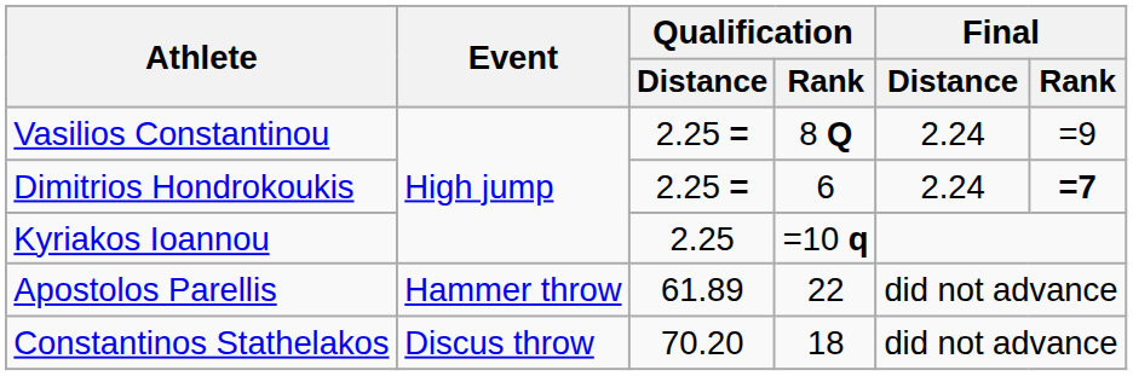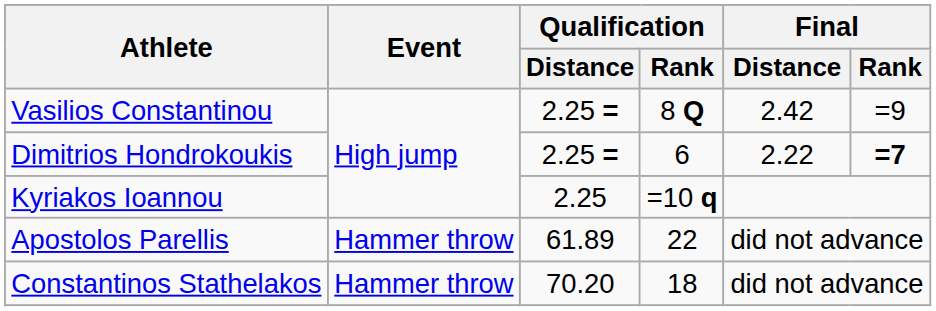 <table class="wikitable" style="font-size:90%">
 <tr>
 <th rowspan=2>Athlete</th>
 <th rowspan=2>Event</th>
 <th colspan=2>Qualification</th>
 <th colspan=2>Final</th>
 </tr>
 <tr style="font-size:95%">
 <th>Distance</th>
 <th>Rank</th>
 <th>Distance</th>
 <th>Rank</th>
 </tr>
 <tr align=center>
 <td align=left><a href='#'>Vasilios Constantinou</a></td>
 <td style="text-align:left;" rowspan=3><a href='#'>High jump</a></td>
 <td>2.25 <strong>=</strong></td>
 <td>8 <strong>Q</strong></td>
-<td>2.24</td>
+<td>2.42</td>
 <td>=9</td>
 </tr>
 <tr align=center>
 <td align=left><a href='#'>Dimitrios Hondrokoukis</a></td>
 <td>2.25 <strong>=</strong></td>
 <td>6</td>
-<td>2.24</td>
+<td>2.22</td>
 <td><strong>=7</strong></td>
 </tr>
 <tr align=center>
 <td align=left><a href='#'>Kyriakos Ioannou</a></td>
 <td>2.25</td>
 <td>=10 <strong>q</strong></td>
 <td colspan=2></td>
 </tr>
 <tr align=center>
 <td align=left><a href='#'>Apostolos Parellis</a></td>
 <td style="text-align:left;"><a href='#'>Hammer throw</a></td>
 <td>61.89</td>
 <td>22</td>
 <td colspan=2>did not advance</td>
 </tr>
 <tr align=center>
 <td align=left><a href='#'>Constantinos Stathelakos</a></td>
-<td style="text-align:left;"><a href='#'>Discus throw</a></td>
+<td style="text-align:left;"><a href='#'>Hammer throw</a></td>
 <td>70.20</td>
 <td>18</td>
 <td colspan=2>did not advance</td>
 </tr>
 </table>
